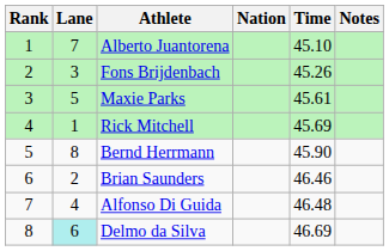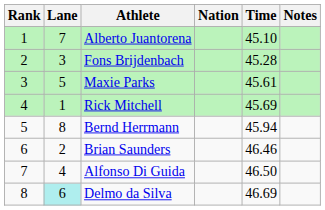 <table class="wikitable sortable" style="text-align:center">
 <tr>
 <th>Rank</th>
 <th>Lane</th>
 <th>Athlete</th>
 <th>Nation</th>
 <th>Time</th>
 <th>Notes</th>
 </tr>
 <tr style="background:#bbf3bb;">
 <td>1</td>
 <td>7</td>
 <td align=left><a href='#'>Alberto Juantorena</a></td>
 <td align=left></td>
 <td>45.10</td>
 <td></td>
 </tr>
 <tr style="background:#bbf3bb;">
 <td>2</td>
 <td>3</td>
 <td align=left><a href='#'>Fons Brijdenbach</a></td>
 <td align=left></td>
-<td>45.26</td>
+<td>45.28</td>
 <td></td>
 </tr>
 <tr style="background:#bbf3bb;">
 <td>3</td>
 <td>5</td>
 <td align=left><a href='#'>Maxie Parks</a></td>
 <td align=left></td>
 <td>45.61</td>
 <td></td>
 </tr>
 <tr style="background:#bbf3bb;">
 <td>4</td>
 <td>1</td>
 <td align=left><a href='#'>Rick Mitchell</a></td>
 <td align=left></td>
 <td>45.69</td>
 <td></td>
 </tr>
 <tr>
 <td>5</td>
 <td>8</td>
 <td align=left><a href='#'>Bernd Herrmann</a></td>
 <td align=left></td>
-<td>45.90</td>
+<td>45.94</td>
 <td></td>
 </tr>
 <tr>
 <td>6</td>
 <td>2</td>
 <td align=left><a href='#'>Brian Saunders</a></td>
 <td align=left></td>
 <td>46.46</td>
 <td></td>
 </tr>
 <tr>
 <td>7</td>
 <td>4</td>
 <td align=left><a href='#'>Alfonso Di Guida</a></td>
 <td align=left></td>
-<td>46.48</td>
+<td>46.50</td>
 <td></td>
 </tr>
 <tr>
 <td>8</td>
 <td style="background: paleturquoise;">6</td>
 <td align=left><a href='#'>Delmo da Silva</a></td>
 <td align=left></td>
 <td>46.69</td>
 <td></td>
 </tr>
 </table>
